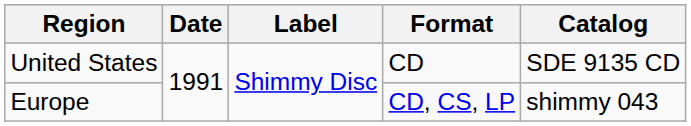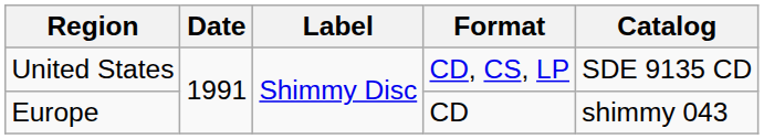 <table class="wikitable">
 <tr>
 <th>Region</th>
 <th>Date</th>
 <th>Label</th>
 <th>Format</th>
 <th>Catalog</th>
 </tr>
 <tr>
 <td>United States</td>
 <td rowspan="2">1991</td>
 <td rowspan="2"><a href='#'>Shimmy Disc</a></td>
-<td>CD</td>
+<td><a href='#'>CD</a>, <a href='#'>CS</a>, <a href='#'>LP</a></td>
 <td>SDE 9135 CD</td>
 </tr>
 <tr>
 <td>Europe</td>
-<td><a href='#'>CD</a>, <a href='#'>CS</a>, <a href='#'>LP</a></td>
+<td>CD</td>
 <td>shimmy 043</td>
 </tr>
 </table>
